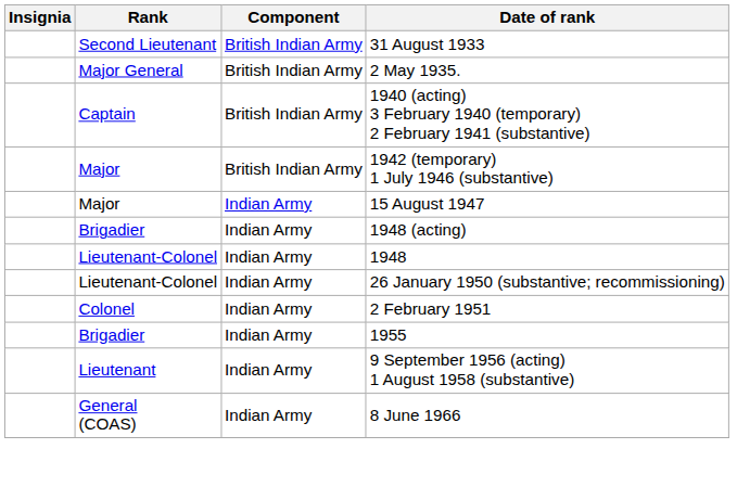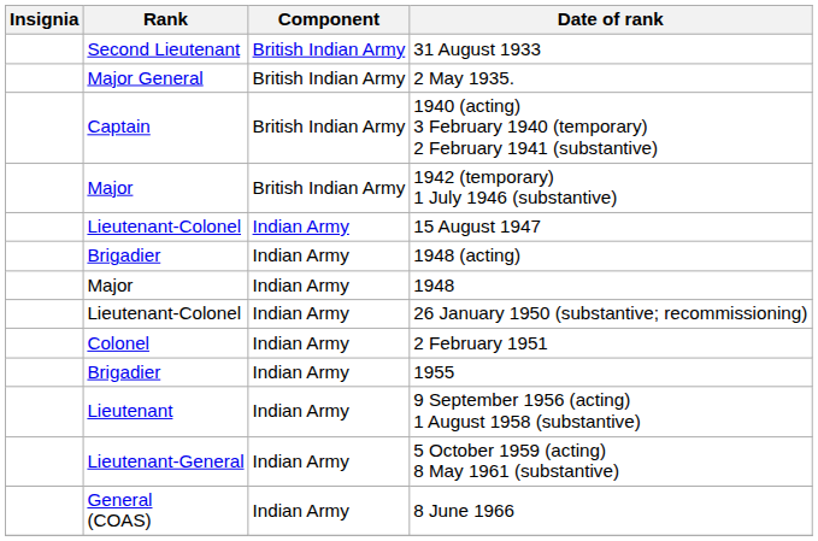 <table class="wikitable" style="background:white">
 <tr>
 <th>Insignia</th>
 <th>Rank</th>
 <th>Component</th>
 <th>Date of rank</th>
 </tr>
 <tr>
 <td align="center"></td>
 <td><a href='#'>Second Lieutenant</a></td>
 <td><a href='#'>British Indian Army</a></td>
 <td>31 August 1933</td>
 </tr>
 <tr>
 <td align="center"></td>
 <td><a href='#'>Major General</a></td>
 <td>British Indian Army</td>
 <td>2 May 1935.</td>
 </tr>
 <tr>
 <td align="center"></td>
 <td><a href='#'>Captain</a></td>
 <td>British Indian Army</td>
 <td>1940 (acting)<br>3 February 1940 (temporary)<br>2 February 1941 (substantive)</td>
 </tr>
 <tr>
 <td align="center"></td>
 <td><a href='#'>Major</a></td>
 <td>British Indian Army</td>
 <td>1942 (temporary)<br>1 July 1946 (substantive)</td>
 </tr>
 <tr>
 <td align="center"></td>
-<td>Major</td>
+<td><a href='#'>Lieutenant-Colonel</a></td>
 <td><a href='#'>Indian Army</a></td>
 <td>15 August 1947</td>
 </tr>
 <tr>
 <td align="center"></td>
 <td><a href='#'>Brigadier</a></td>
 <td>Indian Army</td>
 <td>1948 (acting)</td>
 </tr>
 <tr>
 <td align="center"></td>
-<td><a href='#'>Lieutenant-Colonel</a></td>
+<td>Major</td>
 <td>Indian Army</td>
 <td>1948</td>
 </tr>
 <tr>
 <td align="center"></td>
 <td>Lieutenant-Colonel</td>
 <td>Indian Army</td>
 <td>26 January 1950 (substantive; recommissioning)</td>
 </tr>
 <tr>
 <td align="center"></td>
 <td><a href='#'>Colonel</a></td>
 <td>Indian Army</td>
 <td>2 February 1951</td>
 </tr>
 <tr>
 <td align="center"></td>
 <td><a href='#'>Brigadier</a></td>
 <td>Indian Army</td>
 <td>1955</td>
 </tr>
 <tr>
 <td align="center"></td>
 <td><a href='#'>Lieutenant</a></td>
 <td>Indian Army</td>
 <td>9 September 1956 (acting)<br>1 August 1958 (substantive)</td>
 </tr>
 <tr>
 <td align="center"></td>
+<td><a href='#'>Lieutenant-General</a></td>
+<td>Indian Army</td>
+<td>5 October 1959 (acting)<br>8 May 1961 (substantive)<br></td>
+</tr>
+<tr>
+<td align="center"></td>
 <td><a href='#'>General</a><br>(COAS)</td>
 <td>Indian Army</td>
 <td>8 June 1966</td>
 </tr>
 <tr>
 </tr>
 </table>
